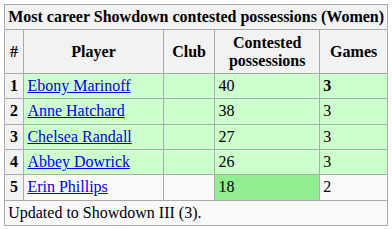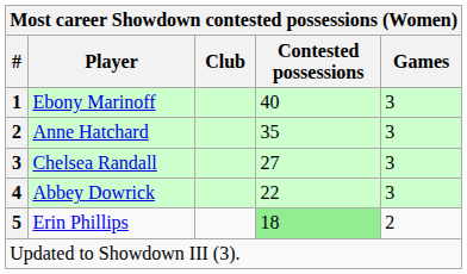 <table class="wikitable">
 <tr>
 <th colspan="5">Most career Showdown contested possessions (Women)</th>
 </tr>
 <tr>
 <th>#</th>
 <th>Player</th>
 <th>Club</th>
 <th>Contested<br>possessions</th>
 <th>Games</th>
 </tr>
 <tr style="background:#cfc;">
 <th>1</th>
 <td><a href='#'>Ebony Marinoff</a></td>
 <td></td>
 <td>40</td>
-<td><strong>3</strong></td>
+<td>3</td>
 </tr>
 <tr style="background:#cfc;">
 <th>2</th>
 <td><a href='#'>Anne Hatchard</a></td>
 <td></td>
-<td>38</td>
+<td>35</td>
 <td>3</td>
 </tr>
 <tr style="background:#cfc;">
 <th>3</th>
 <td><a href='#'>Chelsea Randall</a></td>
 <td></td>
 <td>27</td>
 <td>3</td>
 </tr>
 <tr style="background:#cfc;">
 <th>4</th>
 <td><a href='#'>Abbey Dowrick</a></td>
 <td></td>
-<td>26</td>
+<td>22</td>
 <td>3</td>
 </tr>
 <tr>
 <th>5</th>
 <td><a href='#'>Erin Phillips</a></td>
 <td></td>
 <td style="background: lightgreen;">18</td>
 <td>2</td>
 </tr>
 <tr>
 <td colspan="5">Updated to Showdown III (3).</td>
 </tr>
 </table>
